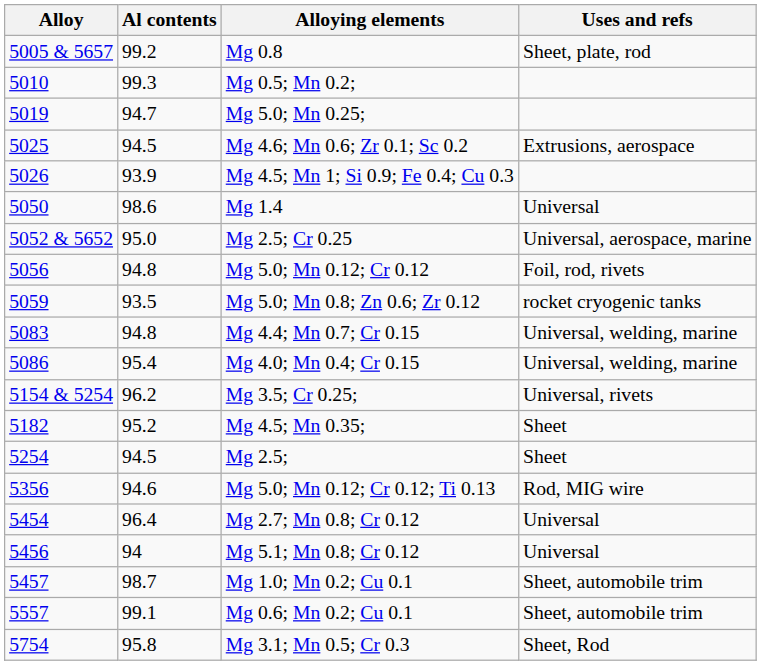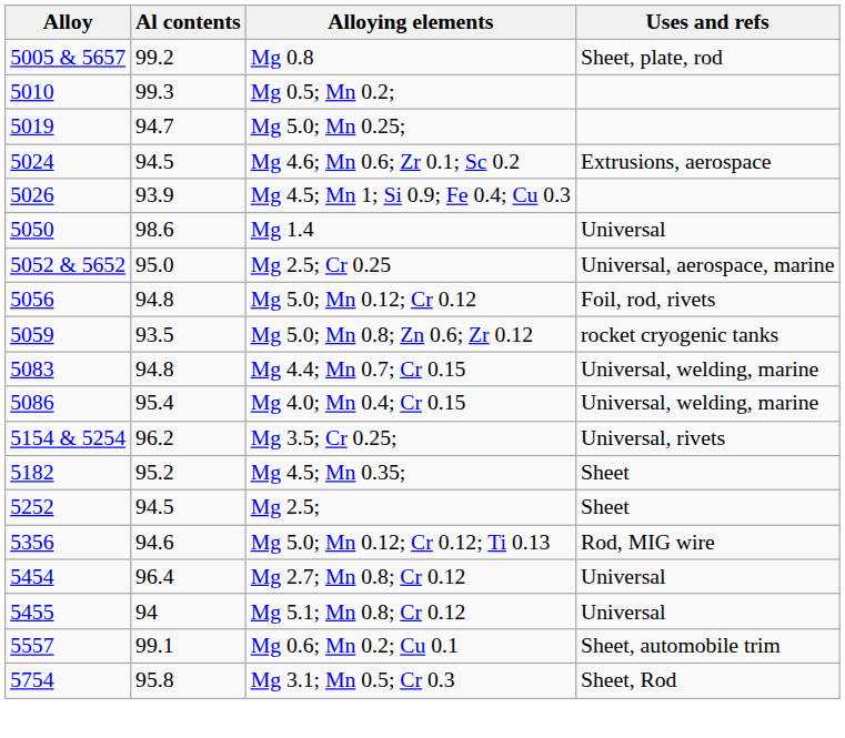 <table class="wikitable sortable">
 <tr>
 <th>Alloy</th>
 <th>Al contents</th>
 <th>Alloying elements</th>
 <th>Uses and refs</th>
 </tr>
 <tr>
 <td><a href='#'>5005 & 5657</a></td>
 <td>99.2</td>
 <td><a href='#'>Mg</a> 0.8</td>
 <td>Sheet, plate, rod</td>
 </tr>
 <tr>
 <td><a href='#'>5010</a></td>
 <td>99.3</td>
 <td><a href='#'>Mg</a> 0.5; <a href='#'>Mn</a> 0.2;</td>
 <td></td>
 </tr>
 <tr>
 <td><a href='#'>5019</a></td>
 <td>94.7</td>
 <td><a href='#'>Mg</a> 5.0; <a href='#'>Mn</a> 0.25;</td>
 <td></td>
 </tr>
 <tr>
-<td><a href='#'>5025</a></td>
+<td><a href='#'>5024</a></td>
 <td>94.5</td>
 <td><a href='#'>Mg</a> 4.6; <a href='#'>Mn</a> 0.6; <a href='#'>Zr</a> 0.1; <a href='#'>Sc</a> 0.2</td>
 <td>Extrusions, aerospace</td>
 </tr>
 <tr>
 <td><a href='#'>5026</a></td>
 <td>93.9</td>
 <td><a href='#'>Mg</a> 4.5; <a href='#'>Mn</a> 1; <a href='#'>Si</a> 0.9; <a href='#'>Fe</a> 0.4; <a href='#'>Cu</a> 0.3</td>
 <td></td>
 </tr>
 <tr>
 <td><a href='#'>5050</a></td>
 <td>98.6</td>
 <td><a href='#'>Mg</a> 1.4</td>
 <td>Universal</td>
 </tr>
 <tr>
 <td><a href='#'>5052 & 5652</a></td>
 <td>95.0</td>
 <td><a href='#'>Mg</a> 2.5; <a href='#'>Cr</a> 0.25</td>
 <td>Universal, aerospace, marine</td>
 </tr>
 <tr>
 <td><a href='#'>5056</a></td>
 <td>94.8</td>
 <td><a href='#'>Mg</a> 5.0; <a href='#'>Mn</a> 0.12; <a href='#'>Cr</a> 0.12</td>
 <td>Foil, rod, rivets</td>
 </tr>
 <tr>
 <td><a href='#'>5059</a></td>
 <td>93.5</td>
 <td><a href='#'>Mg</a> 5.0; <a href='#'>Mn</a> 0.8; <a href='#'>Zn</a> 0.6; <a href='#'>Zr</a> 0.12</td>
 <td>rocket cryogenic tanks</td>
 </tr>
 <tr>
 <td><a href='#'>5083</a></td>
 <td>94.8</td>
 <td><a href='#'>Mg</a> 4.4; <a href='#'>Mn</a> 0.7; <a href='#'>Cr</a> 0.15</td>
 <td>Universal, welding, marine</td>
 </tr>
 <tr>
 <td><a href='#'>5086</a></td>
 <td>95.4</td>
 <td><a href='#'>Mg</a> 4.0; <a href='#'>Mn</a> 0.4; <a href='#'>Cr</a> 0.15</td>
 <td>Universal, welding, marine</td>
 </tr>
 <tr>
 <td><a href='#'>5154 & 5254</a></td>
 <td>96.2</td>
 <td><a href='#'>Mg</a> 3.5; <a href='#'>Cr</a> 0.25;</td>
 <td>Universal, rivets</td>
 </tr>
 <tr>
 <td><a href='#'>5182</a></td>
 <td>95.2</td>
 <td><a href='#'>Mg</a> 4.5; <a href='#'>Mn</a> 0.35;</td>
 <td>Sheet</td>
 </tr>
 <tr>
-<td><a href='#'>5254</a></td>
+<td><a href='#'>5252</a></td>
 <td>94.5</td>
 <td><a href='#'>Mg</a> 2.5;</td>
 <td>Sheet</td>
 </tr>
 <tr>
 <td><a href='#'>5356</a></td>
 <td>94.6</td>
 <td><a href='#'>Mg</a> 5.0; <a href='#'>Mn</a> 0.12; <a href='#'>Cr</a> 0.12; <a href='#'>Ti</a> 0.13</td>
 <td>Rod, MIG wire</td>
 </tr>
 <tr>
 <td><a href='#'>5454</a></td>
 <td>96.4</td>
 <td><a href='#'>Mg</a> 2.7; <a href='#'>Mn</a> 0.8; <a href='#'>Cr</a> 0.12</td>
 <td>Universal</td>
 </tr>
 <tr>
-<td><a href='#'>5456</a></td>
+<td><a href='#'>5455</a></td>
 <td>94</td>
 <td><a href='#'>Mg</a> 5.1; <a href='#'>Mn</a> 0.8; <a href='#'>Cr</a> 0.12</td>
 <td>Universal</td>
-</tr>
-<tr>
-<td><a href='#'>5457</a></td>
-<td>98.7</td>
-<td><a href='#'>Mg</a> 1.0; <a href='#'>Mn</a> 0.2; <a href='#'>Cu</a> 0.1</td>
-<td>Sheet, automobile trim</td>
 </tr>
 <tr>
 <td><a href='#'>5557</a></td>
 <td>99.1</td>
 <td><a href='#'>Mg</a> 0.6; <a href='#'>Mn</a> 0.2; <a href='#'>Cu</a> 0.1</td>
 <td>Sheet, automobile trim</td>
 </tr>
 <tr>
 <td><a href='#'>5754</a></td>
 <td>95.8</td>
 <td><a href='#'>Mg</a> 3.1; <a href='#'>Mn</a> 0.5; <a href='#'>Cr</a> 0.3</td>
 <td>Sheet, Rod</td>
 </tr>
 </table>
